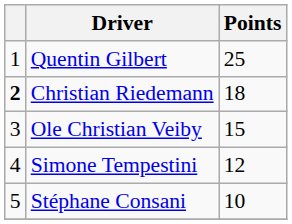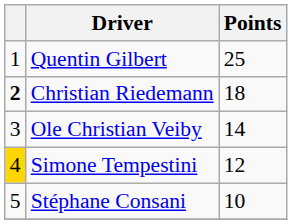 <table class="wikitable" style="font-size: 90%;">
 <tr>
 <th></th>
 <th>Driver</th>
 <th>Points</th>
 </tr>
 <tr>
 <td align="center">1</td>
 <td> <a href='#'>Quentin Gilbert</a></td>
 <td align="left">25</td>
 </tr>
 <tr>
 <td align="center"><strong>2</strong></td>
 <td> <a href='#'>Christian Riedemann</a></td>
 <td align="left">18</td>
 </tr>
 <tr>
 <td align="center">3</td>
 <td> <a href='#'>Ole Christian Veiby</a></td>
-<td align="left">15</td>
+<td align="left">14</td>
 </tr>
 <tr>
-<td align="center">4</td>
+<td align="center" style="background: gold;">4</td>
 <td> <a href='#'>Simone Tempestini</a></td>
 <td align="left">12</td>
 </tr>
 <tr>
 <td align="center">5</td>
 <td> <a href='#'>Stéphane Consani</a></td>
 <td align="left">10</td>
 </tr>
 <tr>
 </tr>
 </table>
